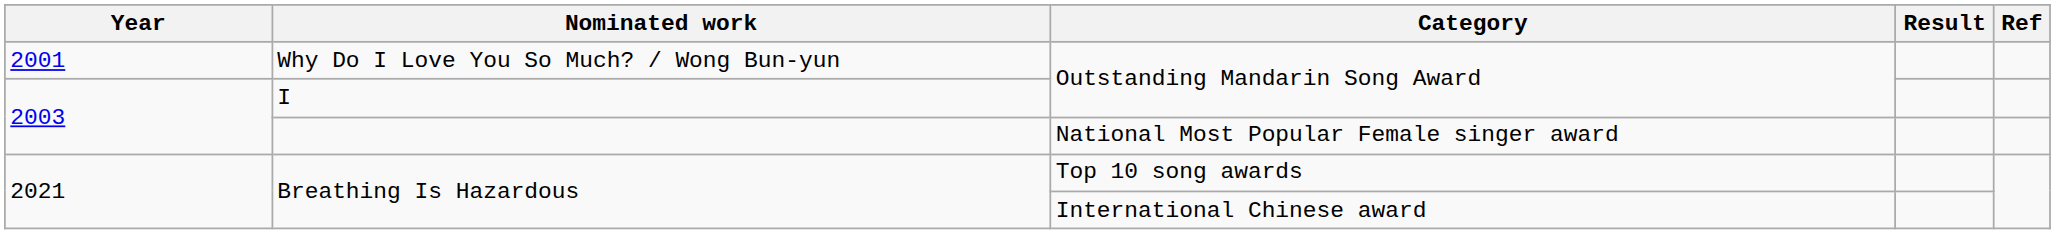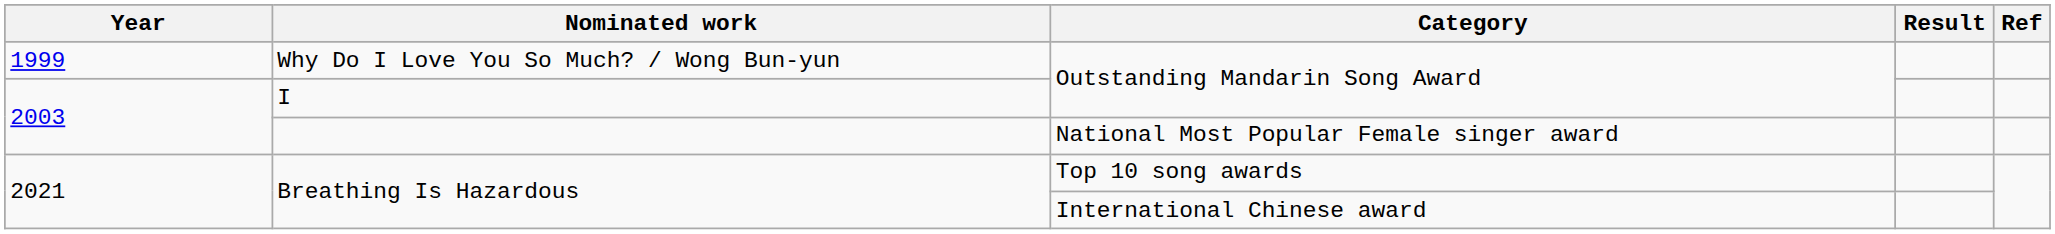 <table class="wikitable"  width="92%">
 <tr>
 <th width="12%">Year</th>
 <th width="35%">Nominated work</th>
 <th width="38%">Category</th>
 <th width="3%">Result</th>
 <th width="2%">Ref</th>
 </tr>
 <tr>
-<td><a href='#'>2001</a></td>
+<td><a href='#'>1999</a></td>
 <td>Why Do I Love You So Much? / Wong Bun-yun</td>
 <td rowspan=2>Outstanding Mandarin Song Award</td>
 <td></td>
 <td></td>
 </tr>
 <tr>
 <td rowspan=2><a href='#'>2003</a></td>
 <td>I</td>
 <td></td>
 </tr>
 <tr>
 <td></td>
 <td>National Most Popular Female singer award</td>
 <td></td>
 <td></td>
 </tr>
 <tr>
 <td rowspan=2>2021</td>
 <td rowspan=2>Breathing Is Hazardous</td>
 <td>Top 10 song awards</td>
 <td></td>
 <td rowspan=2></td>
 </tr>
 <tr>
 <td>International Chinese award</td>
 <td></td>
 </tr>
 </table>
